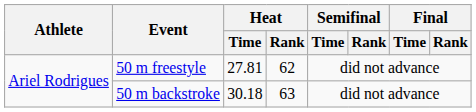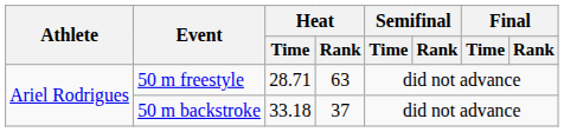 <table class="wikitable" style="text-align:center; font-size:90%">
 <tr>
 <th rowspan="2">Athlete</th>
 <th rowspan="2">Event</th>
 <th colspan="2">Heat</th>
 <th colspan="2">Semifinal</th>
 <th colspan="2">Final</th>
 </tr>
 <tr style="font-size:95%">
 <th>Time</th>
 <th>Rank</th>
 <th>Time</th>
 <th>Rank</th>
 <th>Time</th>
 <th>Rank</th>
 </tr>
 <tr>
 <td align=left rowspan=2><a href='#'>Ariel Rodrigues</a></td>
 <td align=left><a href='#'>50 m freestyle</a></td>
-<td>27.81</td>
-<td>62</td>
+<td>28.71</td>
+<td>63</td>
 <td colspan=4>did not advance</td>
 </tr>
 <tr>
 <td align=left><a href='#'>50 m backstroke</a></td>
-<td>30.18</td>
-<td>63</td>
+<td>33.18</td>
+<td>37</td>
 <td colspan=4>did not advance</td>
 </tr>
 </table>
